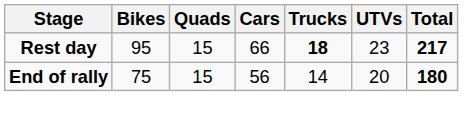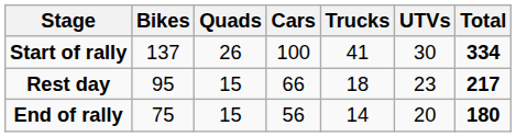 <table class="wikitable" style="font-size:85%; text-align:center">
 <tr>
 <th>Stage</th>
 <th>Bikes</th>
 <th>Quads</th>
 <th>Cars</th>
 <th>Trucks</th>
 <th>UTVs</th>
 <th>Total</th>
 </tr>
 <tr>
+<td><strong>Start of rally</strong></td>
+<td>137</td>
+<td>26</td>
+<td>100</td>
+<td>41</td>
+<td>30</td>
+<td><strong>334</strong></td>
+</tr>
+<tr>
 <td><strong>Rest day</strong></td>
 <td>95</td>
 <td>15</td>
 <td>66</td>
-<td><strong>18</strong></td>
+<td>18</td>
 <td>23</td>
 <td><strong>217</strong></td>
 </tr>
 <tr>
 <td><strong>End of rally</strong></td>
 <td>75</td>
 <td>15</td>
 <td>56</td>
 <td>14</td>
 <td>20</td>
 <td><strong>180</strong></td>
 </tr>
 </table>
